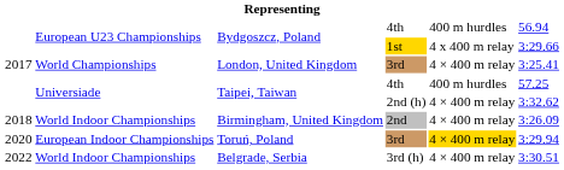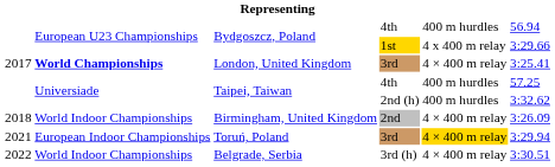 <table>
 <tr>
 <th colspan="6">Representing </th>
 </tr>
 <tr>
 <td rowspan=5>2017</td>
 <td rowspan=2><a href='#'>European U23 Championships</a></td>
 <td rowspan=2><a href='#'>Bydgoszcz, Poland</a></td>
 <td>4th</td>
 <td>400 m hurdles</td>
 <td><a href='#'>56.94</a></td>
 </tr>
 <tr>
 <td bgcolor=gold>1st</td>
 <td>4 x 400 m relay</td>
 <td><a href='#'>3:29.66</a></td>
 </tr>
 <tr>
-<td><a href='#'>World Championships</a></td>
+<td><strong><a href='#'>World Championships</a></strong></td>
 <td><a href='#'>London, United Kingdom</a></td>
 <td bgcolor=cc9966>3rd</td>
 <td>4 × 400 m relay</td>
 <td><a href='#'>3:25.41</a></td>
 </tr>
 <tr>
 <td rowspan=2><a href='#'>Universiade</a></td>
 <td rowspan=2><a href='#'>Taipei, Taiwan</a></td>
 <td>4th</td>
 <td>400 m hurdles</td>
 <td><a href='#'>57.25</a></td>
 </tr>
 <tr>
 <td>2nd (h)</td>
-<td>4 × 400 m relay</td>
+<td>400 m hurdles</td>
 <td><a href='#'>3:32.62</a></td>
 </tr>
 <tr>
 <td>2018</td>
 <td><a href='#'>World Indoor Championships</a></td>
 <td><a href='#'>Birmingham, United Kingdom</a></td>
 <td bgcolor=silver>2nd</td>
 <td>4 × 400 m relay</td>
 <td><a href='#'>3:26.09</a></td>
 </tr>
 <tr>
-<td>2020</td>
+<td>2021</td>
 <td><a href='#'>European Indoor Championships</a></td>
 <td><a href='#'>Toruń, Poland</a></td>
 <td bgcolor=cc9966>3rd</td>
 <td style="background: gold;">4 × 400 m relay</td>
 <td><a href='#'>3:29.94</a></td>
 </tr>
 <tr>
 <td>2022</td>
 <td><a href='#'>World Indoor Championships</a></td>
 <td><a href='#'>Belgrade, Serbia</a></td>
 <td>3rd (h)</td>
 <td>4 × 400 m relay</td>
 <td><a href='#'>3:30.51</a></td>
 </tr>
 </table>
